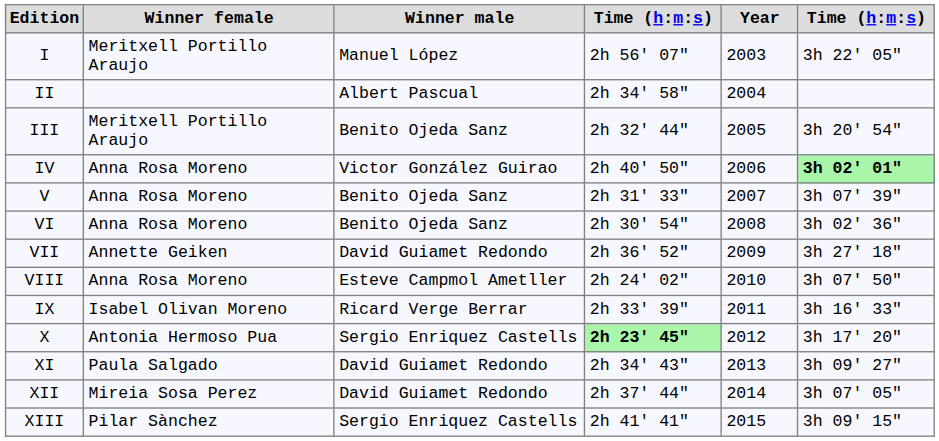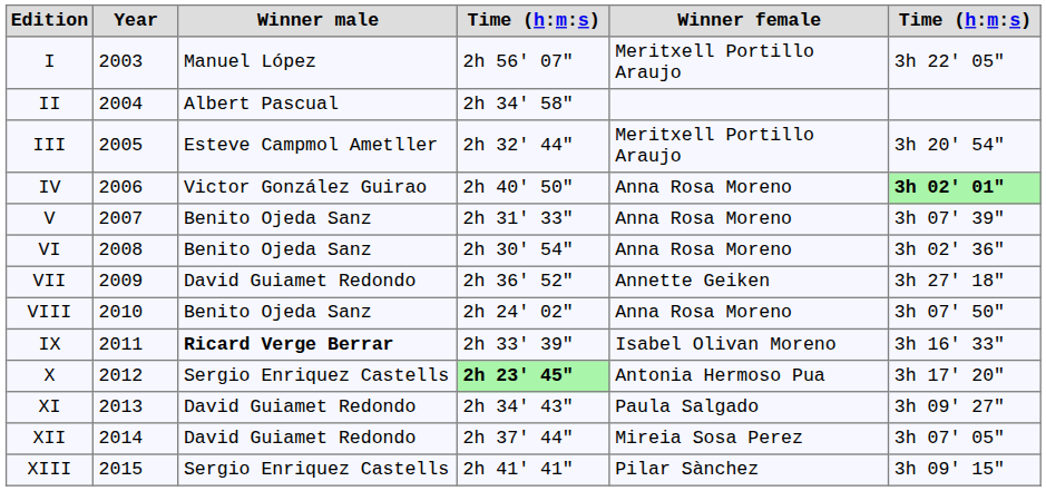 <table align="center" bgcolor="#f7f8ff" cellpadding="3" cellspacing="0" border="1" style="font-size: 95%; border: gray solid 1px; border-collapse: collapse;">
 <tr align=center bgcolor=#DDDDDD style="color:black;">
 <th width="50">Edition</th>
-<th width="180">Winner female</th>
+<th width="50">Year</th>
 <th width="180">Winner male</th>
 <th width="95">Time (<a href='#'>h</a>:<a href='#'>m</a>:<a href='#'>s</a>)</th>
-<th width="50">Year</th>
+<th width="180">Winner female</th>
 <th width="95">Time (<a href='#'>h</a>:<a href='#'>m</a>:<a href='#'>s</a>)</th>
 </tr>
 <tr>
 <td align=center>I</td>
-<td align=left>Meritxell Portillo Araujo</td>
+<td align=left>2003</td>
 <td align=left>Manuel López</td>
 <td align=left>2h 56' 07"</td>
-<td align=left>2003</td>
+<td align=left>Meritxell Portillo Araujo</td>
 <td align=left>3h 22' 05"</td>
 </tr>
 <tr>
 <td align=center>II</td>
-<td align=left></td>
+<td align=left>2004</td>
 <td align=left>Albert Pascual</td>
 <td align=left>2h 34' 58"</td>
-<td align=left>2004</td>
+<td align=left></td>
 <td align=left></td>
 </tr>
 <tr>
 <td align=center>III</td>
+<td align=left>2005</td>
+<td align=left>Esteve Campmol Ametller</td>
+<td align=left>2h 32' 44"</td>
 <td align=left>Meritxell Portillo Araujo</td>
-<td align=left>Benito Ojeda Sanz</td>
-<td align=left>2h 32' 44"</td>
-<td align=left>2005</td>
 <td align=left>3h 20' 54"</td>
 </tr>
 <tr>
 <td align=center>IV</td>
-<td align=left>Anna Rosa Moreno</td>
+<td align=left>2006</td>
 <td align=left>Victor González Guirao</td>
 <td align=left>2h 40' 50"</td>
-<td align=left>2006</td>
+<td align=left>Anna Rosa Moreno</td>
 <td bgcolor=#A9F5A9><strong>3h 02' 01"</strong></td>
 </tr>
 <tr>
 <td align=center>V</td>
-<td align=left>Anna Rosa Moreno</td>
+<td align=left>2007</td>
 <td align=left>Benito Ojeda Sanz</td>
 <td align=left>2h 31' 33"</td>
-<td align=left>2007</td>
+<td align=left>Anna Rosa Moreno</td>
 <td align=left>3h 07' 39"</td>
 </tr>
 <tr>
 <td align=center>VI</td>
-<td align=left>Anna Rosa Moreno</td>
+<td align=left>2008</td>
 <td align=left>Benito Ojeda Sanz</td>
 <td align=left>2h 30' 54"</td>
-<td align=left>2008</td>
+<td align=left>Anna Rosa Moreno</td>
 <td align=left>3h 02' 36"</td>
 </tr>
 <tr>
 <td align=center>VII</td>
-<td align=left>Annette Geiken</td>
+<td align=left>2009</td>
 <td align=left>David Guiamet Redondo</td>
 <td align=left>2h 36' 52"</td>
-<td align=left>2009</td>
+<td align=left>Annette Geiken</td>
 <td align=left>3h 27' 18"</td>
 </tr>
 <tr>
 <td align=center>VIII</td>
+<td align=left>2010</td>
+<td align=left>Benito Ojeda Sanz</td>
+<td align=left>2h 24' 02"</td>
 <td align=left>Anna Rosa Moreno</td>
-<td align=left>Esteve Campmol Ametller</td>
-<td align=left>2h 24' 02"</td>
-<td align=left>2010</td>
 <td align=left>3h 07' 50"</td>
 </tr>
 <tr>
 <td align=center>IX</td>
+<td align=left>2011</td>
+<td align=left><strong>Ricard Verge Berrar</strong></td>
+<td align=left>2h 33' 39"</td>
 <td align=left>Isabel Olivan Moreno</td>
-<td align=left>Ricard Verge Berrar</td>
-<td align=left>2h 33' 39"</td>
-<td align=left>2011</td>
 <td align=left>3h 16' 33"</td>
 </tr>
 <tr>
 <td align=center>X</td>
-<td align=left>Antonia Hermoso Pua</td>
+<td align=left>2012</td>
 <td align=left>Sergio Enriquez Castells</td>
 <td bgcolor=#A9F5A9><strong>2h 23' 45"</strong></td>
-<td align=left>2012</td>
+<td align=left>Antonia Hermoso Pua</td>
 <td align=left>3h 17' 20"</td>
 </tr>
 <tr>
 <td align=center>XI</td>
-<td align=left>Paula Salgado</td>
+<td align=left>2013</td>
 <td align=left>David Guiamet Redondo</td>
 <td align=left>2h 34' 43"</td>
-<td align=left>2013</td>
+<td align=left>Paula Salgado</td>
 <td align=left>3h 09' 27"</td>
 </tr>
 <tr>
 <td align=center>XII</td>
-<td align=left>Mireia Sosa Perez</td>
+<td align=left>2014</td>
 <td align=left>David Guiamet Redondo</td>
 <td align=left>2h 37' 44"</td>
-<td align=left>2014</td>
+<td align=left>Mireia Sosa Perez</td>
 <td align=left>3h 07' 05"</td>
 </tr>
 <tr>
 <td align=center>XIII</td>
-<td align=left>Pilar Sànchez</td>
+<td align=left>2015</td>
 <td align=left>Sergio Enriquez Castells</td>
 <td align=left>2h 41' 41"</td>
-<td align=left>2015</td>
+<td align=left>Pilar Sànchez</td>
 <td align=left>3h 09' 15"</td>
 </tr>
 </table>
